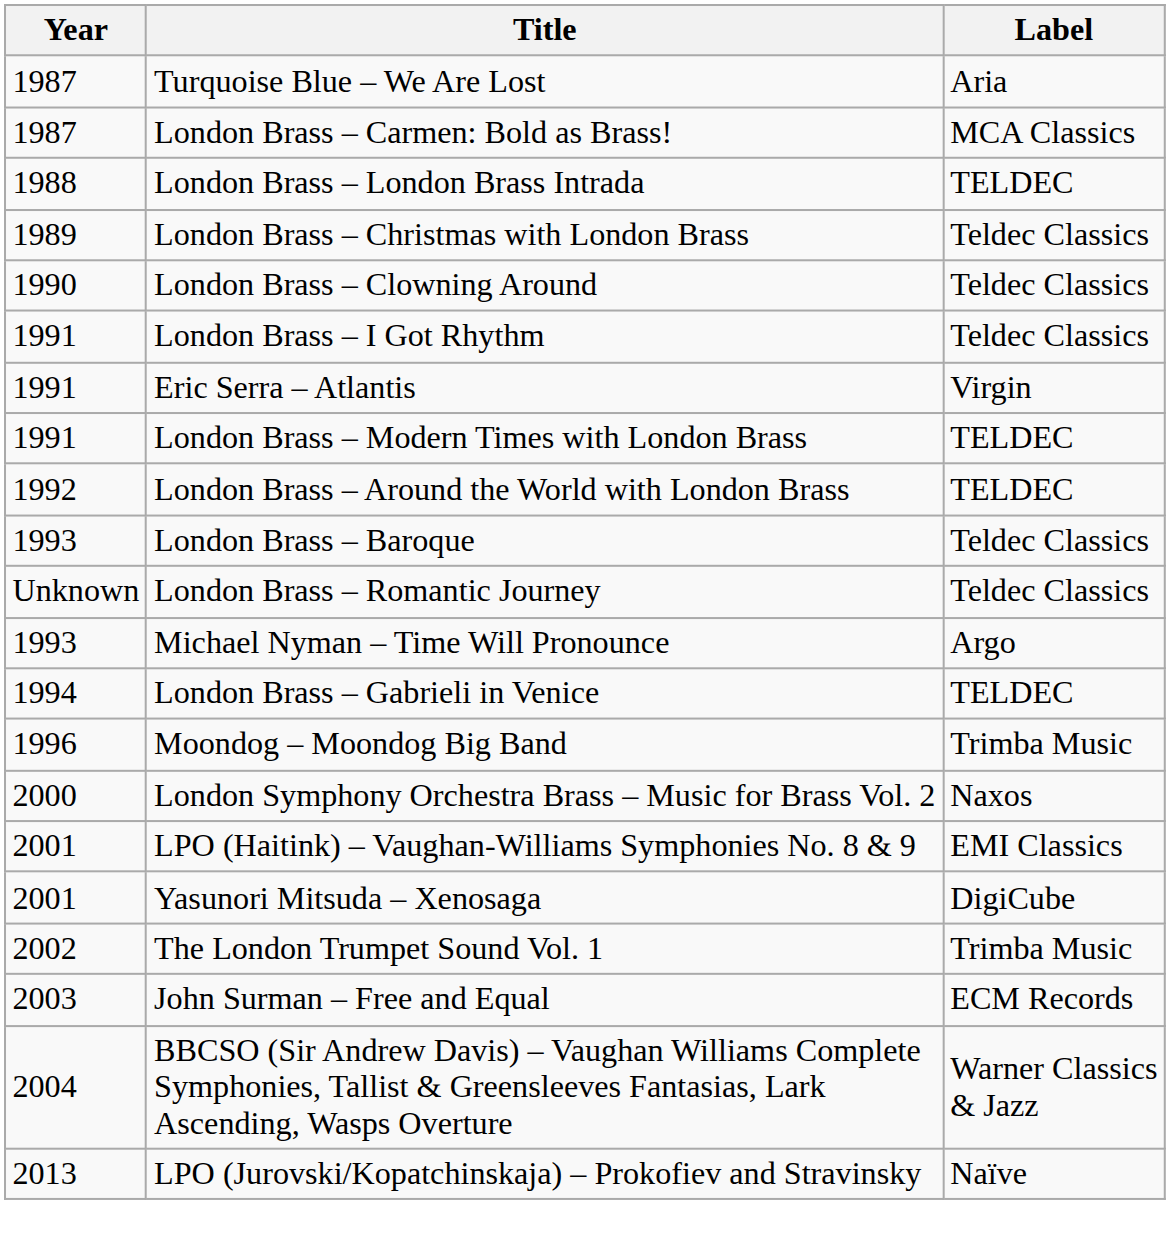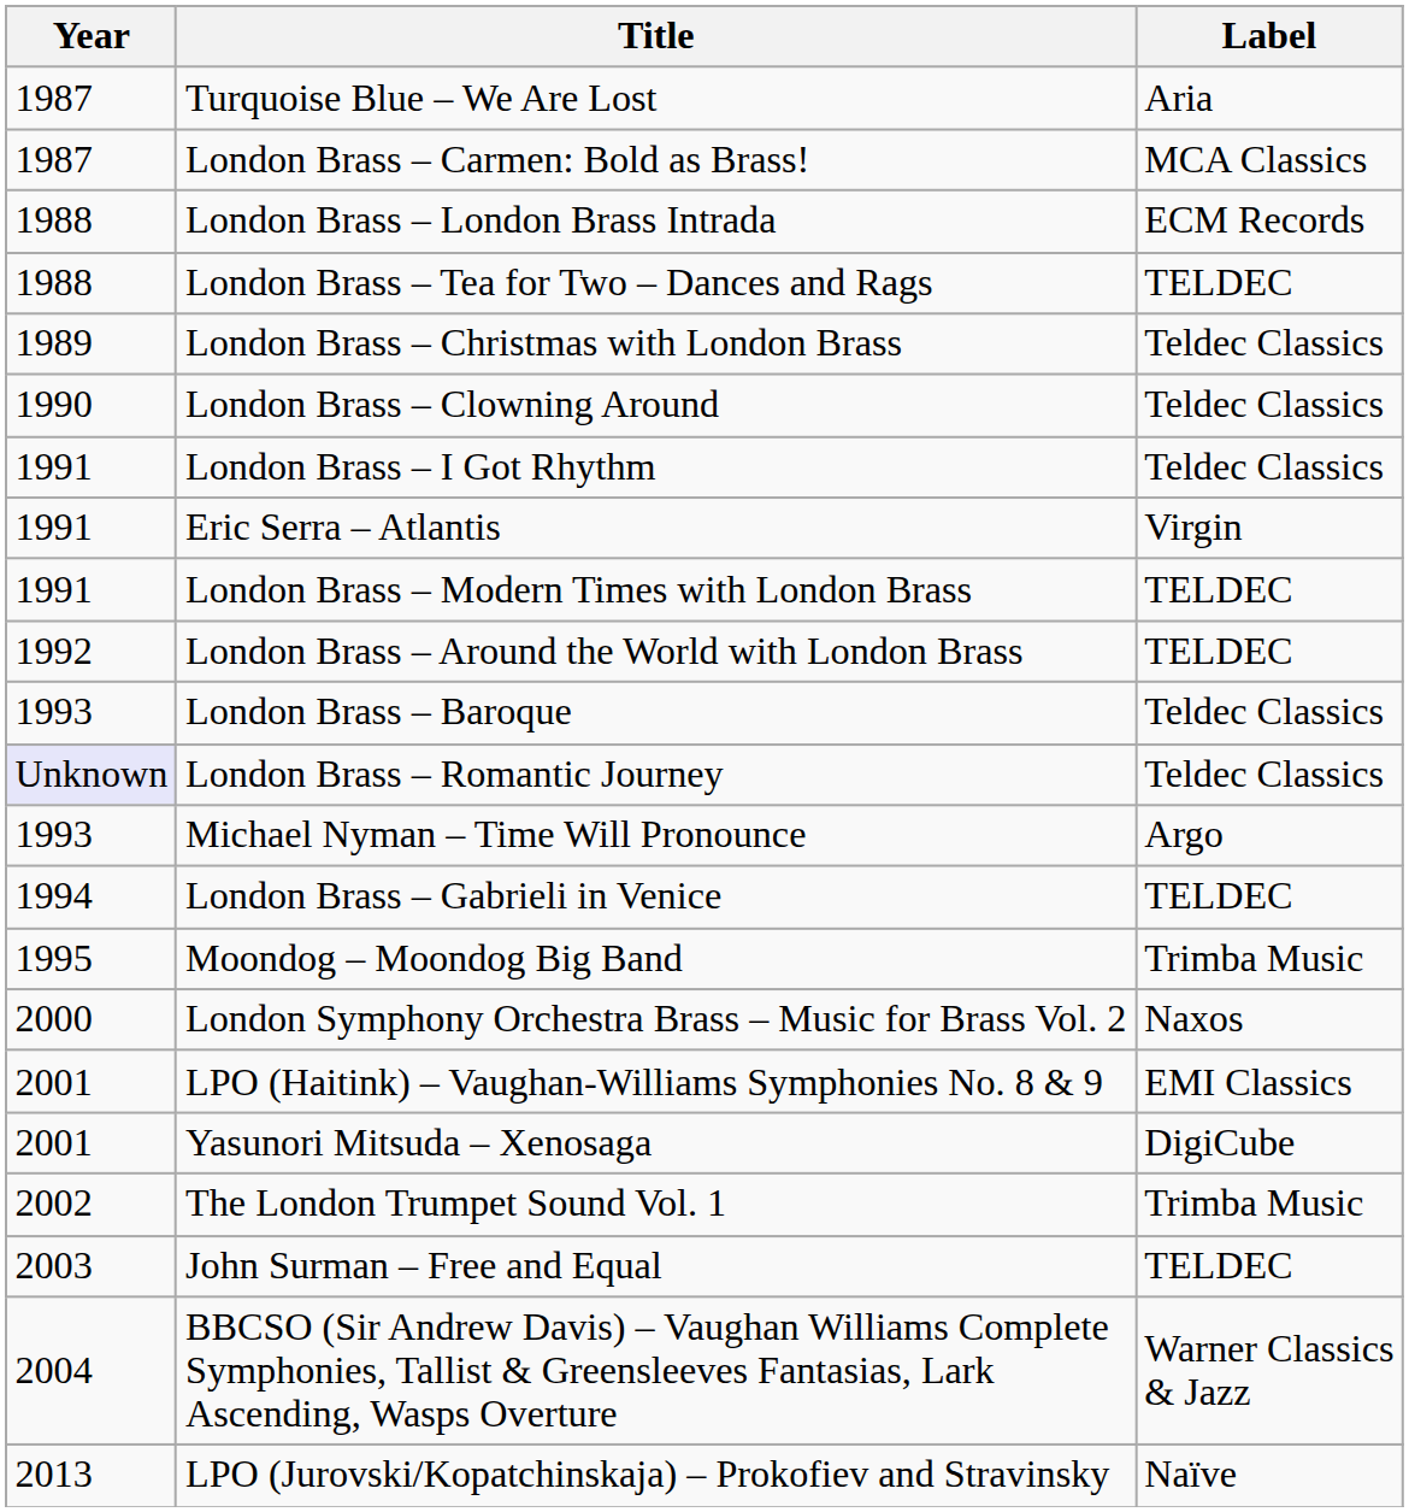 <table class="wikitable sortable">
 <tr>
 <th>Year</th>
 <th>Title</th>
 <th>Label</th>
 </tr>
 <tr>
 <td>1987</td>
 <td>Turquoise Blue – We Are Lost</td>
 <td>Aria</td>
 </tr>
 <tr>
 <td>1987</td>
 <td>London Brass – Carmen: Bold as Brass!</td>
 <td>MCA Classics</td>
 </tr>
 <tr>
 <td>1988</td>
 <td>London Brass – London Brass Intrada</td>
+<td>ECM Records</td>
+</tr>
+<tr>
+<td>1988</td>
+<td>London Brass – Tea for Two – Dances and Rags</td>
 <td>TELDEC</td>
 </tr>
 <tr>
 <td>1989</td>
 <td>London Brass – Christmas with London Brass</td>
 <td>Teldec Classics</td>
 </tr>
 <tr>
 <td>1990</td>
 <td>London Brass – Clowning Around</td>
 <td>Teldec Classics</td>
 </tr>
 <tr>
 <td>1991</td>
 <td>London Brass – I Got Rhythm</td>
 <td>Teldec Classics</td>
 </tr>
 <tr>
 <td>1991</td>
 <td>Eric Serra – Atlantis</td>
 <td>Virgin</td>
 </tr>
 <tr>
 <td>1991</td>
 <td>London Brass – Modern Times with London Brass</td>
 <td>TELDEC</td>
 </tr>
 <tr>
 <td>1992</td>
 <td>London Brass – Around the World with London Brass</td>
 <td>TELDEC</td>
 </tr>
 <tr>
 <td>1993</td>
 <td>London Brass – Baroque</td>
 <td>Teldec Classics</td>
 </tr>
 <tr>
-<td>Unknown</td>
+<td style="background: lavender;">Unknown</td>
 <td>London Brass – Romantic Journey</td>
 <td>Teldec Classics</td>
 </tr>
 <tr>
 <td>1993</td>
 <td>Michael Nyman – Time Will Pronounce</td>
 <td>Argo</td>
 </tr>
 <tr>
 <td>1994</td>
 <td>London Brass – Gabrieli in Venice</td>
 <td>TELDEC</td>
 </tr>
 <tr>
-<td>1996</td>
+<td>1995</td>
 <td>Moondog – Moondog Big Band</td>
 <td>Trimba Music</td>
 </tr>
 <tr>
 <td>2000</td>
 <td>London Symphony Orchestra Brass – Music for Brass Vol. 2</td>
 <td>Naxos</td>
 </tr>
 <tr>
 <td>2001</td>
 <td>LPO (Haitink) – Vaughan-Williams Symphonies No. 8 & 9</td>
 <td>EMI Classics</td>
 </tr>
 <tr>
 <td>2001</td>
 <td>Yasunori Mitsuda – Xenosaga</td>
 <td>DigiCube</td>
 </tr>
 <tr>
 <td>2002</td>
 <td>The London Trumpet Sound Vol. 1</td>
 <td>Trimba Music</td>
 </tr>
 <tr>
 <td>2003</td>
 <td>John Surman – Free and Equal</td>
-<td>ECM Records</td>
+<td>TELDEC</td>
 </tr>
 <tr>
 <td>2004</td>
 <td>BBCSO (Sir Andrew Davis) – Vaughan Williams Complete<br>Symphonies, Tallist & Greensleeves Fantasias, Lark<br>Ascending, Wasps Overture</td>
 <td>Warner Classics<br>& Jazz</td>
 </tr>
 <tr>
 <td>2013</td>
 <td>LPO (Jurovski/Kopatchinskaja) – Prokofiev and Stravinsky</td>
 <td>Naïve</td>
 </tr>
 </table>
